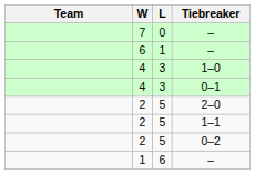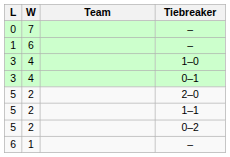 <table class=wikitable style=text-align:center>
 <tr>
+<th width=20>L</th>
+<th width=20>W</th>
 <th width=170>Team</th>
-<th width=20>W</th>
-<th width=20>L</th>
 <th width=100>Tiebreaker</th>
 </tr>
 <tr bgcolor=#ccffcc>
+<td>0</td>
+<td>7</td>
 <td align=left></td>
-<td>7</td>
-<td>0</td>
 <td>–</td>
 </tr>
 <tr bgcolor=#ccffcc>
+<td>1</td>
+<td>6</td>
 <td align=left></td>
-<td>6</td>
-<td>1</td>
 <td>–</td>
 </tr>
 <tr bgcolor=#ccffcc>
+<td>3</td>
+<td>4</td>
 <td align=left></td>
-<td>4</td>
-<td>3</td>
 <td>1–0</td>
 </tr>
 <tr bgcolor=#ccffcc>
+<td>3</td>
+<td>4</td>
 <td align=left></td>
-<td>4</td>
-<td>3</td>
 <td>0–1</td>
 </tr>
 <tr>
+<td>5</td>
+<td>2</td>
 <td align=left><strong></strong></td>
-<td>2</td>
-<td>5</td>
 <td>2–0</td>
 </tr>
 <tr>
+<td>5</td>
+<td>2</td>
 <td align=left></td>
-<td>2</td>
-<td>5</td>
 <td>1–1</td>
 </tr>
 <tr>
+<td>5</td>
+<td>2</td>
 <td align=left></td>
-<td>2</td>
-<td>5</td>
 <td>0–2</td>
 </tr>
 <tr>
+<td>6</td>
+<td>1</td>
 <td align=left></td>
-<td>1</td>
-<td>6</td>
 <td>–</td>
 </tr>
 </table>
